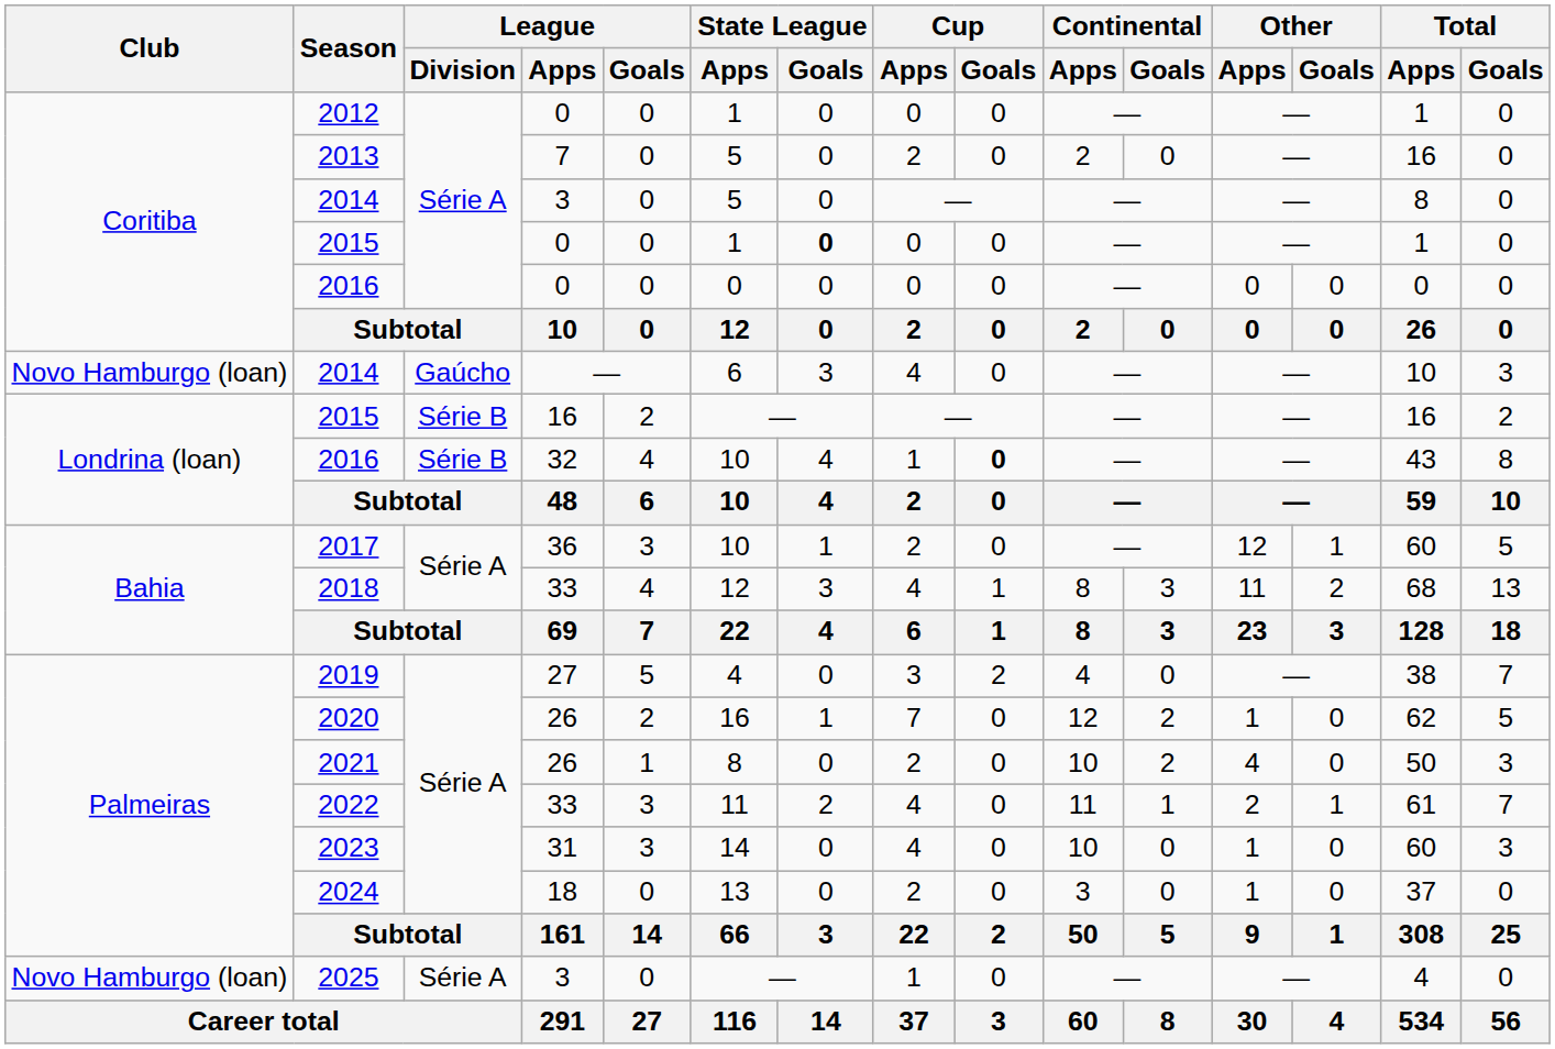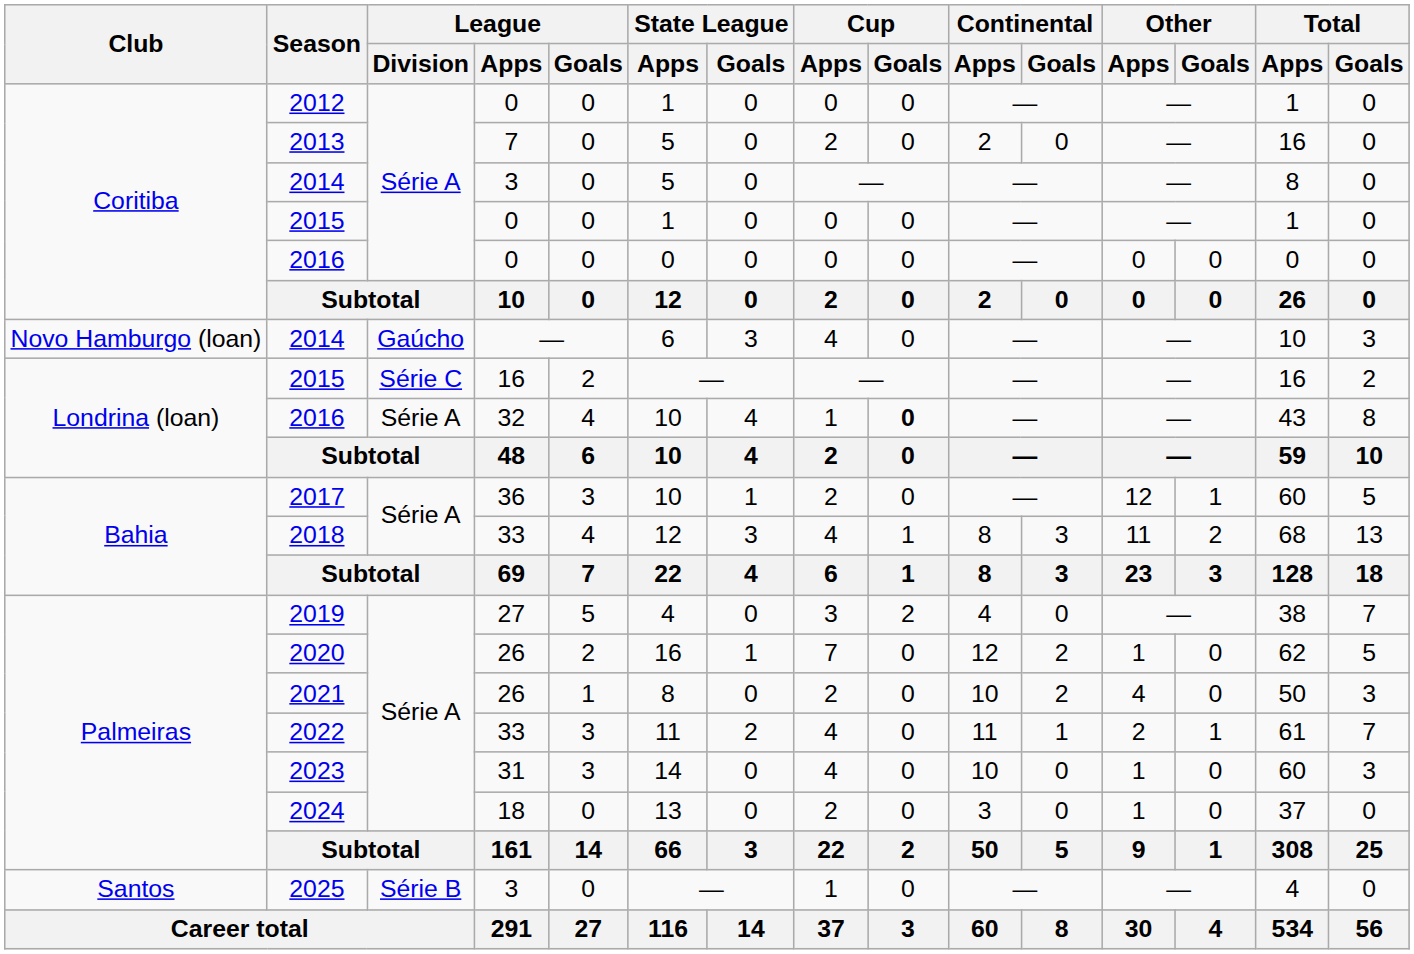 <table class="wikitable" style="text-align: center;">
 <tr>
 <th rowspan="2">Club</th>
 <th rowspan="2">Season</th>
 <th colspan="3">League</th>
 <th colspan="2">State League</th>
 <th colspan="2">Cup</th>
 <th colspan="2">Continental</th>
 <th colspan="2">Other</th>
 <th colspan="2">Total</th>
 </tr>
 <tr>
 <th>Division</th>
 <th>Apps</th>
 <th>Goals</th>
 <th>Apps</th>
 <th>Goals</th>
 <th>Apps</th>
 <th>Goals</th>
 <th>Apps</th>
 <th>Goals</th>
 <th>Apps</th>
 <th>Goals</th>
 <th>Apps</th>
 <th>Goals</th>
 </tr>
 <tr>
 <td rowspan="6" valign="center"><a href='#'>Coritiba</a></td>
 <td><a href='#'>2012</a></td>
 <td rowspan="5"><a href='#'>Série A</a></td>
 <td>0</td>
 <td>0</td>
 <td>1</td>
 <td>0</td>
 <td>0</td>
 <td>0</td>
 <td colspan="2">—</td>
 <td colspan="2">—</td>
 <td>1</td>
 <td>0</td>
 </tr>
 <tr>
 <td><a href='#'>2013</a></td>
 <td>7</td>
 <td>0</td>
 <td>5</td>
 <td>0</td>
 <td>2</td>
 <td>0</td>
 <td>2</td>
 <td>0</td>
 <td colspan="2">—</td>
 <td>16</td>
 <td>0</td>
 </tr>
 <tr>
 <td><a href='#'>2014</a></td>
 <td>3</td>
 <td>0</td>
 <td>5</td>
 <td>0</td>
 <td colspan="2">—</td>
 <td colspan="2">—</td>
 <td colspan="2">—</td>
 <td>8</td>
 <td>0</td>
 </tr>
 <tr>
 <td><a href='#'>2015</a></td>
 <td>0</td>
 <td>0</td>
 <td>1</td>
-<td><strong>0</strong></td>
+<td>0</td>
 <td>0</td>
 <td>0</td>
 <td colspan="2">—</td>
 <td colspan="2">—</td>
 <td>1</td>
 <td>0</td>
 </tr>
 <tr>
 <td><a href='#'>2016</a></td>
 <td>0</td>
 <td>0</td>
 <td>0</td>
 <td>0</td>
 <td>0</td>
 <td>0</td>
 <td colspan="2">—</td>
 <td>0</td>
 <td>0</td>
 <td>0</td>
 <td>0</td>
 </tr>
 <tr>
 <th colspan="2">Subtotal</th>
 <th>10</th>
 <th>0</th>
 <th>12</th>
 <th>0</th>
 <th>2</th>
 <th>0</th>
 <th>2</th>
 <th>0</th>
 <th>0</th>
 <th>0</th>
 <th>26</th>
 <th>0</th>
 </tr>
 <tr>
 <td valign="center"><a href='#'>Novo Hamburgo</a> (loan)</td>
 <td><a href='#'>2014</a></td>
 <td><a href='#'>Gaúcho</a></td>
 <td colspan="2">—</td>
 <td>6</td>
 <td>3</td>
 <td>4</td>
 <td>0</td>
 <td colspan="2">—</td>
 <td colspan="2">—</td>
 <td>10</td>
 <td>3</td>
 </tr>
 <tr>
 <td rowspan="3" valign="center"><a href='#'>Londrina</a> (loan)</td>
 <td><a href='#'>2015</a></td>
-<td><a href='#'>Série B</a></td>
+<td><a href='#'>Série C</a></td>
 <td>16</td>
 <td>2</td>
 <td colspan="2">—</td>
 <td colspan="2">—</td>
 <td colspan="2">—</td>
 <td colspan="2">—</td>
 <td>16</td>
 <td>2</td>
 </tr>
 <tr>
 <td><a href='#'>2016</a></td>
-<td><a href='#'>Série B</a></td>
+<td>Série A</td>
 <td>32</td>
 <td>4</td>
 <td>10</td>
 <td>4</td>
 <td>1</td>
 <td><strong>0</strong></td>
 <td colspan="2">—</td>
 <td colspan="2">—</td>
 <td>43</td>
 <td>8</td>
 </tr>
 <tr>
 <th colspan="2">Subtotal</th>
 <th>48</th>
 <th>6</th>
 <th>10</th>
 <th>4</th>
 <th>2</th>
 <th>0</th>
 <th colspan="2">—</th>
 <th colspan="2">—</th>
 <th>59</th>
 <th>10</th>
 </tr>
 <tr>
 <td rowspan="3" valign="center"><a href='#'>Bahia</a></td>
 <td><a href='#'>2017</a></td>
 <td rowspan="2">Série A</td>
 <td>36</td>
 <td>3</td>
 <td>10</td>
 <td>1</td>
 <td>2</td>
 <td>0</td>
 <td colspan="2">—</td>
 <td>12</td>
 <td>1</td>
 <td>60</td>
 <td>5</td>
 </tr>
 <tr>
 <td><a href='#'>2018</a></td>
 <td>33</td>
 <td>4</td>
 <td>12</td>
 <td>3</td>
 <td>4</td>
 <td>1</td>
 <td>8</td>
 <td>3</td>
 <td>11</td>
 <td>2</td>
 <td>68</td>
 <td>13</td>
 </tr>
 <tr>
 <th colspan="2">Subtotal</th>
 <th>69</th>
 <th>7</th>
 <th>22</th>
 <th>4</th>
 <th>6</th>
 <th>1</th>
 <th>8</th>
 <th>3</th>
 <th>23</th>
 <th>3</th>
 <th>128</th>
 <th>18</th>
 </tr>
 <tr>
 <td rowspan="7" valign="center"><a href='#'>Palmeiras</a></td>
 <td><a href='#'>2019</a></td>
 <td rowspan="6">Série A</td>
 <td>27</td>
 <td>5</td>
 <td>4</td>
 <td>0</td>
 <td>3</td>
 <td>2</td>
 <td>4</td>
 <td>0</td>
 <td colspan="2">—</td>
 <td>38</td>
 <td>7</td>
 </tr>
 <tr>
 <td><a href='#'>2020</a></td>
 <td>26</td>
 <td>2</td>
 <td>16</td>
 <td>1</td>
 <td>7</td>
 <td>0</td>
 <td>12</td>
 <td>2</td>
 <td>1</td>
 <td>0</td>
 <td>62</td>
 <td>5</td>
 </tr>
 <tr>
 <td><a href='#'>2021</a></td>
 <td>26</td>
 <td>1</td>
 <td>8</td>
 <td>0</td>
 <td>2</td>
 <td>0</td>
 <td>10</td>
 <td>2</td>
 <td>4</td>
 <td>0</td>
 <td>50</td>
 <td>3</td>
 </tr>
 <tr>
 <td><a href='#'>2022</a></td>
 <td>33</td>
 <td>3</td>
 <td>11</td>
 <td>2</td>
 <td>4</td>
 <td>0</td>
 <td>11</td>
 <td>1</td>
 <td>2</td>
 <td>1</td>
 <td>61</td>
 <td>7</td>
 </tr>
 <tr>
 <td><a href='#'>2023</a></td>
 <td>31</td>
 <td>3</td>
 <td>14</td>
 <td>0</td>
 <td>4</td>
 <td>0</td>
 <td>10</td>
 <td>0</td>
 <td>1</td>
 <td>0</td>
 <td>60</td>
 <td>3</td>
 </tr>
 <tr>
 <td><a href='#'>2024</a></td>
 <td>18</td>
 <td>0</td>
 <td>13</td>
 <td>0</td>
 <td>2</td>
 <td>0</td>
 <td>3</td>
 <td>0</td>
 <td>1</td>
 <td>0</td>
 <td>37</td>
 <td>0</td>
 </tr>
 <tr>
 <th colspan="2">Subtotal</th>
 <th>161</th>
 <th>14</th>
 <th>66</th>
 <th>3</th>
 <th>22</th>
 <th>2</th>
 <th>50</th>
 <th>5</th>
 <th>9</th>
 <th>1</th>
 <th>308</th>
 <th>25</th>
 </tr>
 <tr>
-<td valign="center"><a href='#'>Novo Hamburgo</a> (loan)</td>
+<td valign="center"><a href='#'>Santos</a></td>
 <td><a href='#'>2025</a></td>
-<td>Série A</td>
+<td><a href='#'>Série B</a></td>
 <td>3</td>
 <td>0</td>
 <td colspan="2">—</td>
 <td>1</td>
 <td>0</td>
 <td colspan="2">—</td>
 <td colspan="2">—</td>
 <td>4</td>
 <td>0</td>
 </tr>
 <tr>
 <th colspan="3"><strong>Career total</strong></th>
 <th>291</th>
 <th>27</th>
 <th>116</th>
 <th>14</th>
 <th>37</th>
 <th>3</th>
 <th>60</th>
 <th>8</th>
 <th>30</th>
 <th>4</th>
 <th>534</th>
 <th>56</th>
 </tr>
 </table>
